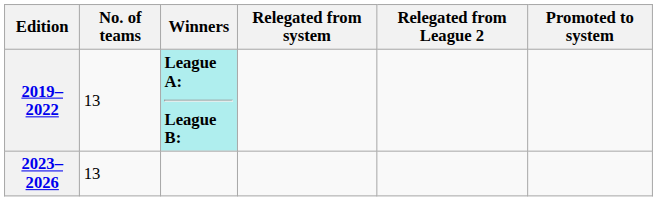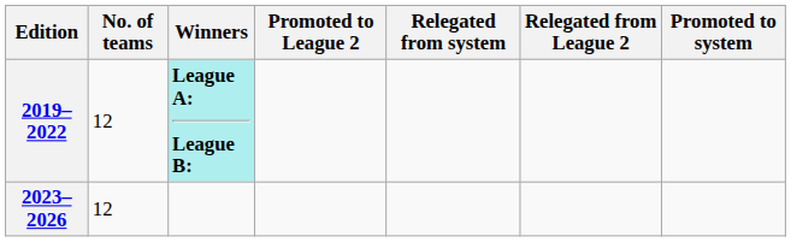 <table class="wikitable" style="width:100%">
 <tr>
 <th>Edition</th>
 <th>No. of teams</th>
 <th>Winners</th>
+<th>Promoted to League 2</th>
 <th>Relegated from system</th>
 <th>Relegated from League 2</th>
 <th>Promoted to system</th>
 </tr>
 <tr>
 <th scope="row"><a href='#'>2019–2022</a></th>
-<td>13</td>
+<td>12</td>
 <td style="background: paleturquoise;"><strong>League A:</strong> <hr><strong>League B:</strong> </td>
+<td></td>
 <td><br><br><br></td>
 <td></td>
 <td></td>
 </tr>
 <tr>
 <th scope="row"><a href='#'>2023–2026</a></th>
-<td>13</td>
+<td>12</td>
+<td></td>
 <td></td>
 <td></td>
 <td></td>
 <td><br><br></td>
 </tr>
 </table>
